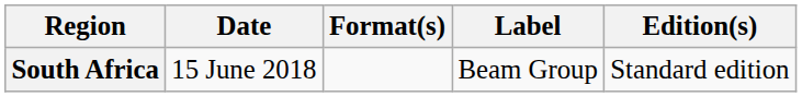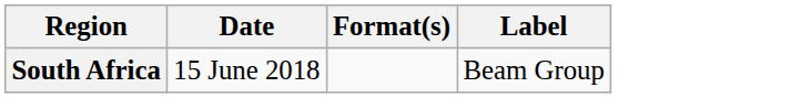 <table class="wikitable plainrowheaders">
 <tr>
 <th scope="col">Region</th>
 <th scope="col">Date</th>
 <th scope="col">Format(s)</th>
 <th scope="col">Label</th>
-<th scope="col">Edition(s)</th>
 </tr>
 <tr>
 <th scope="row">South Africa</th>
 <td>15 June 2018</td>
 <td></td>
 <td>Beam Group</td>
-<td>Standard edition</td>
 </tr>
 </table>
